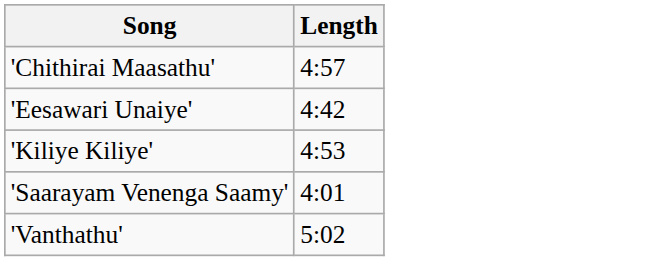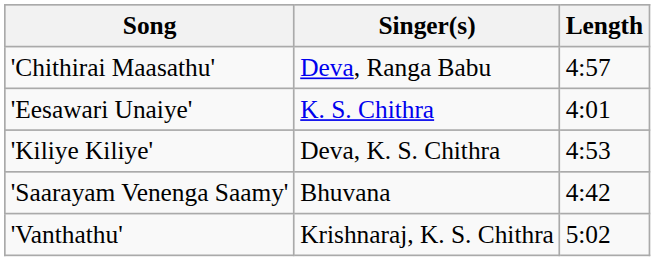 <table class="wikitable" style="font-size:95%;">
 <tr>
 <th>Song</th>
+<th>Singer(s)</th>
 <th>Length</th>
 </tr>
 <tr>
 <td>'Chithirai Maasathu'</td>
+<td><a href='#'>Deva</a>, Ranga Babu</td>
 <td>4:57</td>
 </tr>
 <tr>
 <td>'Eesawari Unaiye'</td>
-<td>4:42</td>
+<td><a href='#'>K. S. Chithra</a></td>
+<td>4:01</td>
 </tr>
 <tr>
 <td>'Kiliye Kiliye'</td>
+<td>Deva, K. S. Chithra</td>
 <td>4:53</td>
 </tr>
 <tr>
 <td>'Saarayam Venenga Saamy'</td>
-<td>4:01</td>
+<td>Bhuvana</td>
+<td>4:42</td>
 </tr>
 <tr>
 <td>'Vanthathu'</td>
+<td>Krishnaraj, K. S. Chithra</td>
 <td>5:02</td>
 </tr>
 </table>
